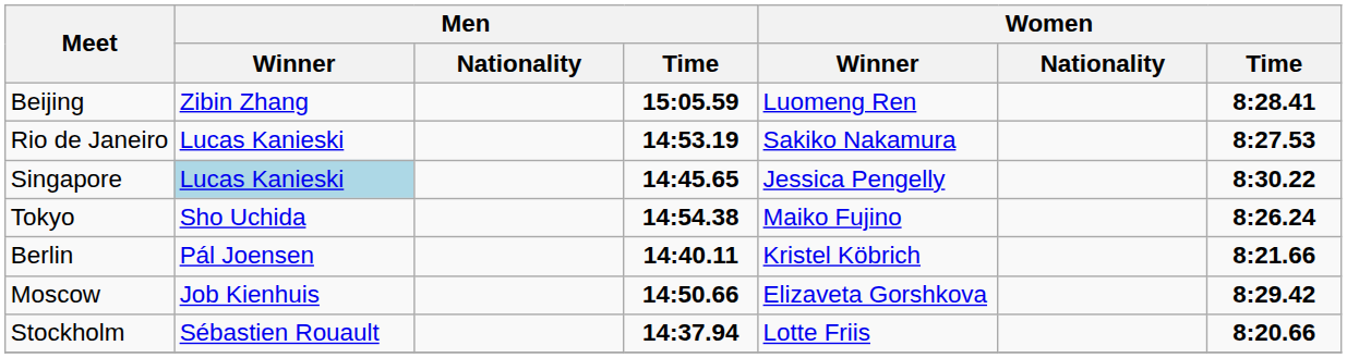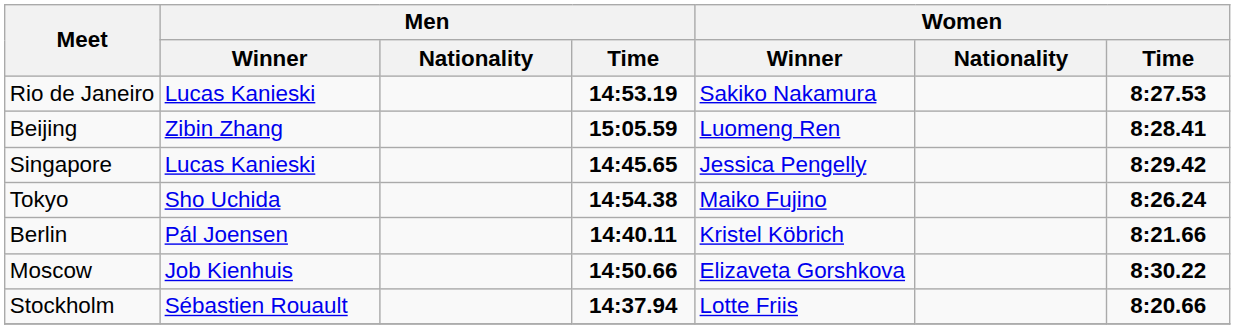 <table class="wikitable">
 <tr>
 <th rowspan="2">Meet</th>
 <th colspan="3">Men</th>
 <th colspan="3">Women</th>
 </tr>
 <tr>
 <th width=150>Winner</th>
 <th width=130>Nationality</th>
 <th width=80>Time</th>
 <th width=150>Winner</th>
 <th width=130>Nationality</th>
 <th width=80>Time</th>
 </tr>
 <tr>
+<td>Rio de Janeiro</td>
+<td><a href='#'>Lucas Kanieski</a></td>
+<td></td>
+<td align=center><strong>14:53.19</strong></td>
+<td><a href='#'>Sakiko Nakamura</a></td>
+<td></td>
+<td align=center><strong>8:27.53</strong></td>
+</tr>
+<tr>
 <td>Beijing</td>
 <td><a href='#'>Zibin Zhang</a></td>
 <td></td>
 <td align=center><strong>15:05.59</strong></td>
 <td><a href='#'>Luomeng Ren</a></td>
 <td></td>
 <td align=center><strong>8:28.41</strong></td>
 </tr>
 <tr>
-<td>Rio de Janeiro</td>
+<td>Singapore</td>
 <td><a href='#'>Lucas Kanieski</a></td>
-<td></td>
-<td align=center><strong>14:53.19</strong></td>
-<td><a href='#'>Sakiko Nakamura</a></td>
-<td></td>
-<td align=center><strong>8:27.53</strong></td>
-</tr>
-<tr>
-<td>Singapore</td>
-<td style="background: lightblue;"><a href='#'>Lucas Kanieski</a></td>
 <td></td>
 <td align=center><strong>14:45.65</strong></td>
 <td><a href='#'>Jessica Pengelly</a></td>
 <td></td>
-<td align=center><strong>8:30.22</strong></td>
+<td align=center><strong>8:29.42</strong></td>
 </tr>
 <tr>
 <td>Tokyo</td>
 <td><a href='#'>Sho Uchida</a></td>
 <td></td>
 <td align=center><strong>14:54.38</strong></td>
 <td><a href='#'>Maiko Fujino</a></td>
 <td></td>
 <td align=center><strong>8:26.24</strong></td>
 </tr>
 <tr>
 <td>Berlin</td>
 <td><a href='#'>Pál Joensen</a></td>
 <td></td>
 <td align=center><strong>14:40.11</strong></td>
 <td><a href='#'>Kristel Köbrich</a></td>
 <td></td>
 <td align=center><strong>8:21.66</strong></td>
 </tr>
 <tr>
 <td>Moscow</td>
 <td><a href='#'>Job Kienhuis</a></td>
 <td></td>
 <td align=center><strong>14:50.66</strong></td>
 <td><a href='#'>Elizaveta Gorshkova</a></td>
 <td></td>
-<td align=center><strong>8:29.42</strong></td>
+<td align=center><strong>8:30.22</strong></td>
 </tr>
 <tr>
 <td>Stockholm</td>
 <td><a href='#'>Sébastien Rouault</a></td>
 <td></td>
 <td align=center><strong>14:37.94</strong></td>
 <td><a href='#'>Lotte Friis</a></td>
 <td></td>
 <td align=center><strong>8:20.66</strong></td>
 </tr>
 <tr>
 </tr>
 </table>
